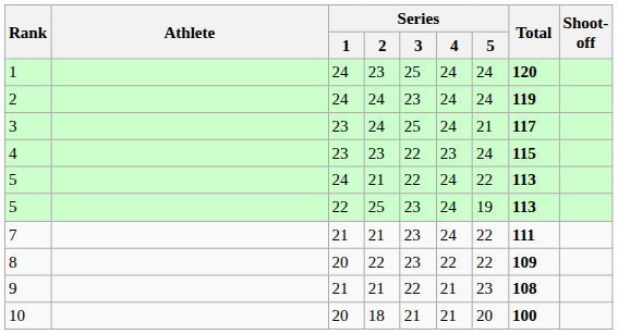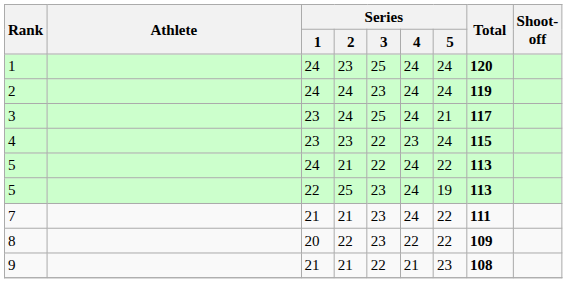 <table class="wikitable" style="font-size:95%" style="width:35em;" style="text-align:center">
 <tr>
 <th rowspan=2>Rank</th>
 <th rowspan=2 width=250>Athlete</th>
 <th colspan=5 width=160>Series</th>
 <th rowspan=2 width=40>Total</th>
 <th rowspan=2 width=40>Shoot-off</th>
 </tr>
 <tr>
 <th>1</th>
 <th>2</th>
 <th>3</th>
 <th>4</th>
 <th>5</th>
 </tr>
 <tr bgcolor=ccffcc>
 <td>1</td>
 <td align=left></td>
 <td>24</td>
 <td>23</td>
 <td>25</td>
 <td>24</td>
 <td>24</td>
 <td><strong>120</strong></td>
 <td></td>
 </tr>
 <tr bgcolor=ccffcc>
 <td>2</td>
 <td align=left></td>
 <td>24</td>
 <td>24</td>
 <td>23</td>
 <td>24</td>
 <td>24</td>
 <td><strong>119</strong></td>
 <td></td>
 </tr>
 <tr bgcolor=ccffcc>
 <td>3</td>
 <td align=left></td>
 <td>23</td>
 <td>24</td>
 <td>25</td>
 <td>24</td>
 <td>21</td>
 <td><strong>117</strong></td>
 <td></td>
 </tr>
 <tr bgcolor=ccffcc>
 <td>4</td>
 <td align=left></td>
 <td>23</td>
 <td>23</td>
 <td>22</td>
 <td>23</td>
 <td>24</td>
 <td><strong>115</strong></td>
 <td></td>
 </tr>
 <tr bgcolor=ccffcc>
 <td>5</td>
 <td align=left></td>
 <td>24</td>
 <td>21</td>
 <td>22</td>
 <td>24</td>
 <td>22</td>
 <td><strong>113</strong></td>
 <td></td>
 </tr>
 <tr bgcolor=ccffcc>
 <td>5</td>
 <td align=left></td>
 <td>22</td>
 <td>25</td>
 <td>23</td>
 <td>24</td>
 <td>19</td>
 <td><strong>113</strong></td>
 <td></td>
 </tr>
 <tr>
 <td>7</td>
 <td align=left></td>
 <td>21</td>
 <td>21</td>
 <td>23</td>
 <td>24</td>
 <td>22</td>
 <td><strong>111</strong></td>
 <td></td>
 </tr>
 <tr>
 <td>8</td>
 <td align=left></td>
 <td>20</td>
 <td>22</td>
 <td>23</td>
 <td>22</td>
 <td>22</td>
 <td><strong>109</strong></td>
 <td></td>
 </tr>
 <tr>
 <td>9</td>
 <td align=left></td>
 <td>21</td>
 <td>21</td>
 <td>22</td>
 <td>21</td>
 <td>23</td>
 <td><strong>108</strong></td>
 <td></td>
 </tr>
 <tr>
-<td>10</td>
-<td align=left></td>
-<td>20</td>
-<td>18</td>
-<td>21</td>
-<td>21</td>
-<td>20</td>
-<td><strong>100</strong></td>
-<td></td>
-</tr>
-<tr>
 </tr>
 </table>
